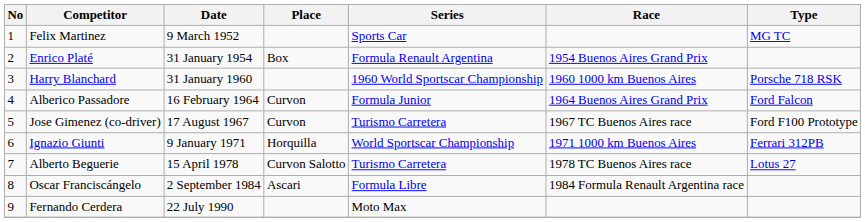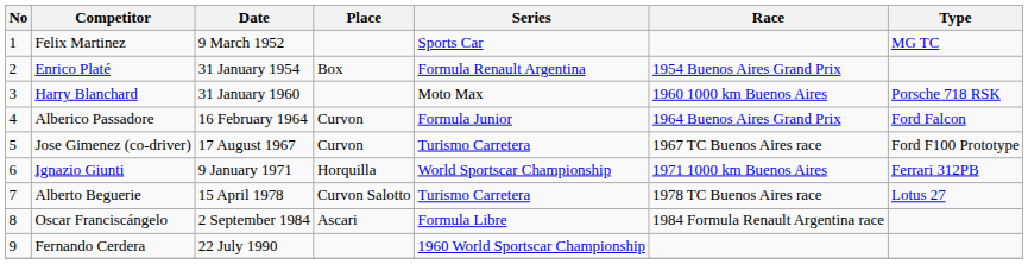 <table class="wikitable" style="font-size: 85%;">
 <tr>
 <th>No</th>
 <th>Competitor</th>
 <th>Date</th>
 <th>Place</th>
 <th>Series</th>
 <th>Race</th>
 <th>Type</th>
 </tr>
 <tr>
 <td>1</td>
 <td> Felix Martinez</td>
 <td>9 March 1952</td>
 <td></td>
 <td><a href='#'>Sports Car</a></td>
 <td></td>
 <td><a href='#'>MG TC</a></td>
 </tr>
 <tr>
 <td>2</td>
 <td> <a href='#'>Enrico Platé</a></td>
 <td>31 January 1954</td>
 <td>Box</td>
 <td><a href='#'>Formula Renault Argentina</a></td>
 <td><a href='#'>1954 Buenos Aires Grand Prix</a></td>
 <td></td>
 </tr>
 <tr>
 <td>3</td>
 <td> <a href='#'>Harry Blanchard</a></td>
 <td>31 January 1960</td>
 <td></td>
-<td><a href='#'>1960 World Sportscar Championship</a></td>
+<td>Moto Max</td>
 <td><a href='#'>1960 1000 km Buenos Aires</a></td>
 <td><a href='#'>Porsche 718 RSK</a></td>
 </tr>
 <tr>
 <td>4</td>
 <td> Alberico Passadore</td>
 <td>16 February 1964</td>
 <td>Curvon</td>
 <td><a href='#'>Formula Junior</a></td>
 <td><a href='#'>1964 Buenos Aires Grand Prix</a></td>
 <td><a href='#'>Ford Falcon</a></td>
 </tr>
 <tr>
 <td>5</td>
 <td> Jose Gimenez (co-driver)</td>
 <td>17 August 1967</td>
 <td>Curvon</td>
 <td><a href='#'>Turismo Carretera</a></td>
 <td>1967 TC Buenos Aires race</td>
 <td>Ford F100 Prototype</td>
 </tr>
 <tr>
 <td>6</td>
 <td> <a href='#'>Ignazio Giunti</a></td>
 <td>9 January 1971</td>
 <td>Horquilla</td>
 <td><a href='#'>World Sportscar Championship</a></td>
 <td><a href='#'>1971 1000 km Buenos Aires</a></td>
 <td><a href='#'>Ferrari 312PB</a></td>
 </tr>
 <tr>
 <td>7</td>
 <td> Alberto Beguerie</td>
 <td>15 April 1978</td>
 <td>Curvon Salotto</td>
 <td><a href='#'>Turismo Carretera</a></td>
 <td>1978 TC Buenos Aires race</td>
 <td><a href='#'>Lotus 27</a></td>
 </tr>
 <tr>
 <td>8</td>
 <td> Oscar Franciscángelo</td>
 <td>2 September 1984</td>
 <td>Ascari</td>
 <td><a href='#'>Formula Libre</a></td>
 <td>1984 Formula Renault Argentina race</td>
 <td></td>
 </tr>
 <tr>
 <td>9</td>
 <td> Fernando Cerdera</td>
 <td>22 July 1990</td>
 <td></td>
-<td>Moto Max</td>
+<td><a href='#'>1960 World Sportscar Championship</a></td>
 <td></td>
 <td></td>
 </tr>
 <tr>
 </tr>
 </table>
